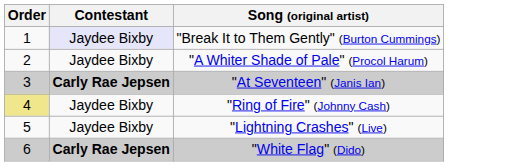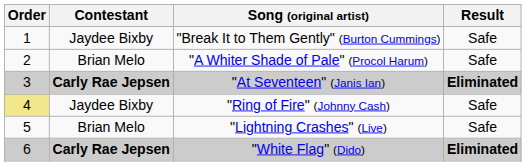 <table class="wikitable plainrowheaders" style="text-align:center;">
 <tr>
 <th>Order</th>
 <th>Contestant</th>
 <th>Song <small>(original artist)</small></th>
+<th>Result</th>
 </tr>
 <tr>
 <td>1</td>
-<td style="background: lavender;">Jaydee Bixby</td>
+<td>Jaydee Bixby</td>
 <td>"Break It to Them Gently" <small>(<a href='#'>Burton Cummings</a>)</small></td>
+<td>Safe</td>
 </tr>
 <tr>
 <td>2</td>
-<td>Jaydee Bixby</td>
+<td>Brian Melo</td>
 <td>"<a href='#'>A Whiter Shade of Pale</a>" <small>(<a href='#'>Procol Harum</a>)</small></td>
+<td>Safe</td>
 </tr>
 <tr style="background:#ccc;">
 <td>3</td>
 <td><strong>Carly Rae Jepsen</strong></td>
 <td>"<a href='#'>At Seventeen</a>" <small>(<a href='#'>Janis Ian</a>)</small></td>
+<td><strong>Eliminated</strong></td>
 </tr>
 <tr>
 <td style="background: khaki;">4</td>
 <td>Jaydee Bixby</td>
 <td>"<a href='#'>Ring of Fire</a>" <small>(<a href='#'>Johnny Cash</a>)</small></td>
+<td>Safe</td>
 </tr>
 <tr>
 <td>5</td>
-<td>Jaydee Bixby</td>
+<td>Brian Melo</td>
 <td>"<a href='#'>Lightning Crashes</a>" <small>(<a href='#'>Live</a>)</small></td>
+<td>Safe</td>
 </tr>
 <tr style="background:#ccc;">
 <td>6</td>
 <td><strong>Carly Rae Jepsen</strong></td>
 <td>"<a href='#'>White Flag</a>" <small>(<a href='#'>Dido</a>)</small></td>
+<td><strong>Eliminated</strong></td>
 </tr>
 </table>
